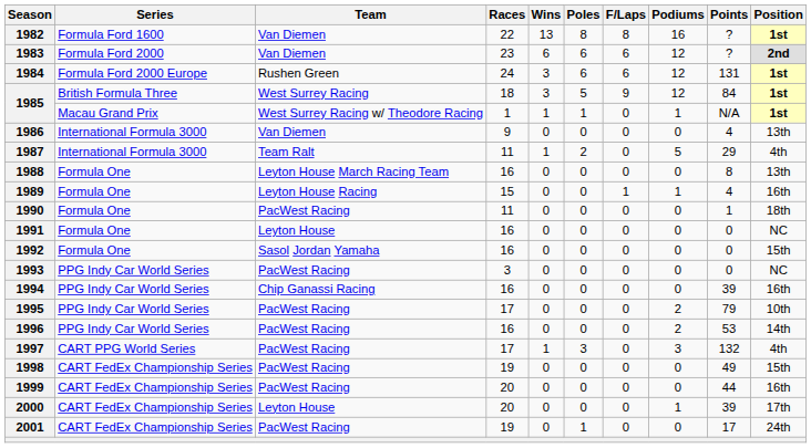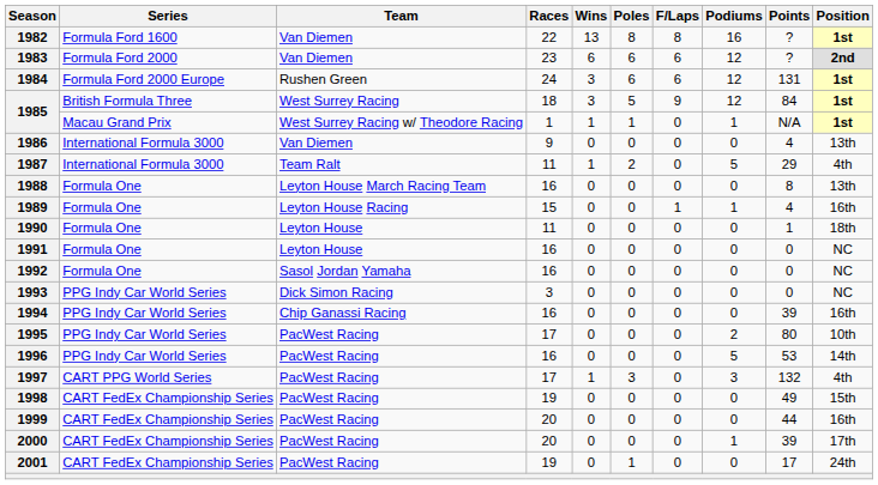 <table class="wikitable" style="font-size: 90%; text-align:center">
 <tr>
 <th>Season</th>
 <th>Series</th>
 <th>Team</th>
 <th>Races</th>
 <th>Wins</th>
 <th>Poles</th>
 <th>F/Laps</th>
 <th>Podiums</th>
 <th>Points</th>
 <th>Position</th>
 </tr>
 <tr>
 <th>1982</th>
 <td align=left><a href='#'>Formula Ford 1600</a></td>
 <td align=left><a href='#'>Van Diemen</a></td>
 <td>22</td>
 <td>13</td>
 <td>8</td>
 <td>8</td>
 <td>16</td>
 <td>?</td>
 <td style="background:#FFFFBF"><strong>1st</strong></td>
 </tr>
 <tr>
 <th>1983</th>
 <td align=left><a href='#'>Formula Ford 2000</a></td>
 <td align=left><a href='#'>Van Diemen</a></td>
 <td>23</td>
 <td>6</td>
 <td>6</td>
 <td>6</td>
 <td>12</td>
 <td>?</td>
 <td style="background:#DFDFDF"><strong>2nd</strong></td>
 </tr>
 <tr>
 <th>1984</th>
 <td align=left><a href='#'>Formula Ford 2000 Europe</a></td>
 <td align=left>Rushen Green</td>
 <td>24</td>
 <td>3</td>
 <td>6</td>
 <td>6</td>
 <td>12</td>
 <td>131</td>
 <td style="background:#FFFFBF"><strong>1st</strong></td>
 </tr>
 <tr>
 <th rowspan=2>1985</th>
 <td align=left><a href='#'>British Formula Three</a></td>
 <td align=left><a href='#'>West Surrey Racing</a></td>
 <td>18</td>
 <td>3</td>
 <td>5</td>
 <td>9</td>
 <td>12</td>
 <td>84</td>
 <td style="background:#FFFFBF"><strong>1st</strong></td>
 </tr>
 <tr>
 <td align=left><a href='#'>Macau Grand Prix</a></td>
 <td align=left nowrap><a href='#'>West Surrey Racing</a> w/ <a href='#'>Theodore Racing</a></td>
 <td>1</td>
 <td>1</td>
 <td>1</td>
 <td>0</td>
 <td>1</td>
 <td>N/A</td>
 <td style="background:#FFFFBF"><strong>1st</strong></td>
 </tr>
 <tr>
 <th>1986</th>
 <td align=left><a href='#'>International Formula 3000</a></td>
 <td align=left><a href='#'>Van Diemen</a></td>
 <td>9</td>
 <td>0</td>
 <td>0</td>
 <td>0</td>
 <td>0</td>
 <td>4</td>
 <td>13th</td>
 </tr>
 <tr>
 <th>1987</th>
 <td align=left><a href='#'>International Formula 3000</a></td>
 <td align=left><a href='#'>Team Ralt</a></td>
 <td>11</td>
 <td>1</td>
 <td>2</td>
 <td>0</td>
 <td>5</td>
 <td>29</td>
 <td>4th</td>
 </tr>
 <tr>
 <th>1988</th>
 <td align=left><a href='#'>Formula One</a></td>
 <td align=left><a href='#'>Leyton House</a> <a href='#'>March Racing Team</a></td>
 <td>16</td>
 <td>0</td>
 <td>0</td>
 <td>0</td>
 <td>0</td>
 <td>8</td>
 <td>13th</td>
 </tr>
 <tr>
 <th>1989</th>
 <td align=left><a href='#'>Formula One</a></td>
 <td align=left><a href='#'>Leyton House</a> <a href='#'>Racing</a></td>
 <td>15</td>
 <td>0</td>
 <td>0</td>
 <td>1</td>
 <td>1</td>
 <td>4</td>
 <td>16th</td>
 </tr>
 <tr>
 <th>1990</th>
 <td align=left><a href='#'>Formula One</a></td>
-<td align=left><a href='#'>PacWest Racing</a></td>
+<td align=left><a href='#'>Leyton House</a></td>
 <td>11</td>
 <td>0</td>
 <td>0</td>
 <td>0</td>
 <td>0</td>
 <td>1</td>
 <td>18th</td>
 </tr>
 <tr>
 <th>1991</th>
 <td align=left><a href='#'>Formula One</a></td>
 <td align=left><a href='#'>Leyton House</a></td>
 <td>16</td>
 <td>0</td>
 <td>0</td>
 <td>0</td>
 <td>0</td>
 <td>0</td>
 <td>NC</td>
 </tr>
 <tr>
 <th>1992</th>
 <td align=left><a href='#'>Formula One</a></td>
 <td align=left><a href='#'>Sasol</a> <a href='#'>Jordan</a> <a href='#'>Yamaha</a></td>
 <td>16</td>
 <td>0</td>
 <td>0</td>
 <td>0</td>
 <td>0</td>
 <td>0</td>
-<td>15th</td>
+<td>NC</td>
 </tr>
 <tr>
 <th>1993</th>
 <td align=left><a href='#'>PPG Indy Car World Series</a></td>
-<td align=left><a href='#'>PacWest Racing</a></td>
+<td align=left><a href='#'>Dick Simon Racing</a></td>
 <td>3</td>
 <td>0</td>
 <td>0</td>
 <td>0</td>
 <td>0</td>
 <td>0</td>
 <td>NC</td>
 </tr>
 <tr>
 <th>1994</th>
 <td align=left><a href='#'>PPG Indy Car World Series</a></td>
 <td align=left><a href='#'>Chip Ganassi Racing</a></td>
 <td>16</td>
 <td>0</td>
 <td>0</td>
 <td>0</td>
 <td>0</td>
 <td>39</td>
 <td>16th</td>
 </tr>
 <tr>
 <th>1995</th>
 <td align=left><a href='#'>PPG Indy Car World Series</a></td>
 <td align=left><a href='#'>PacWest Racing</a></td>
 <td>17</td>
 <td>0</td>
 <td>0</td>
 <td>0</td>
 <td>2</td>
-<td>79</td>
+<td>80</td>
 <td>10th</td>
 </tr>
 <tr>
 <th>1996</th>
 <td align=left><a href='#'>PPG Indy Car World Series</a></td>
 <td align=left><a href='#'>PacWest Racing</a></td>
 <td>16</td>
 <td>0</td>
 <td>0</td>
 <td>0</td>
-<td>2</td>
+<td>5</td>
 <td>53</td>
 <td>14th</td>
 </tr>
 <tr>
 <th>1997</th>
 <td align=left><a href='#'>CART PPG World Series</a></td>
 <td align=left><a href='#'>PacWest Racing</a></td>
 <td>17</td>
 <td>1</td>
 <td>3</td>
 <td>0</td>
 <td>3</td>
 <td>132</td>
 <td>4th</td>
 </tr>
 <tr>
 <th>1998</th>
 <td align=left nowrap><a href='#'>CART FedEx Championship Series</a></td>
 <td align=left><a href='#'>PacWest Racing</a></td>
 <td>19</td>
 <td>0</td>
 <td>0</td>
 <td>0</td>
 <td>0</td>
 <td>49</td>
 <td>15th</td>
 </tr>
 <tr>
 <th>1999</th>
 <td align=left><a href='#'>CART FedEx Championship Series</a></td>
 <td align=left><a href='#'>PacWest Racing</a></td>
 <td>20</td>
 <td>0</td>
 <td>0</td>
 <td>0</td>
 <td>0</td>
 <td>44</td>
 <td>16th</td>
 </tr>
 <tr>
 <th>2000</th>
 <td align=left><a href='#'>CART FedEx Championship Series</a></td>
-<td align=left><a href='#'>Leyton House</a></td>
+<td align=left><a href='#'>PacWest Racing</a></td>
 <td>20</td>
 <td>0</td>
 <td>0</td>
 <td>0</td>
 <td>1</td>
 <td>39</td>
 <td>17th</td>
 </tr>
 <tr>
 <th>2001</th>
 <td align=left><a href='#'>CART FedEx Championship Series</a></td>
 <td align=left><a href='#'>PacWest Racing</a></td>
 <td>19</td>
 <td>0</td>
 <td>1</td>
 <td>0</td>
 <td>0</td>
 <td>17</td>
 <td>24th</td>
 </tr>
 <tr>
 <th colspan="10"></th>
 </tr>
 </table>
